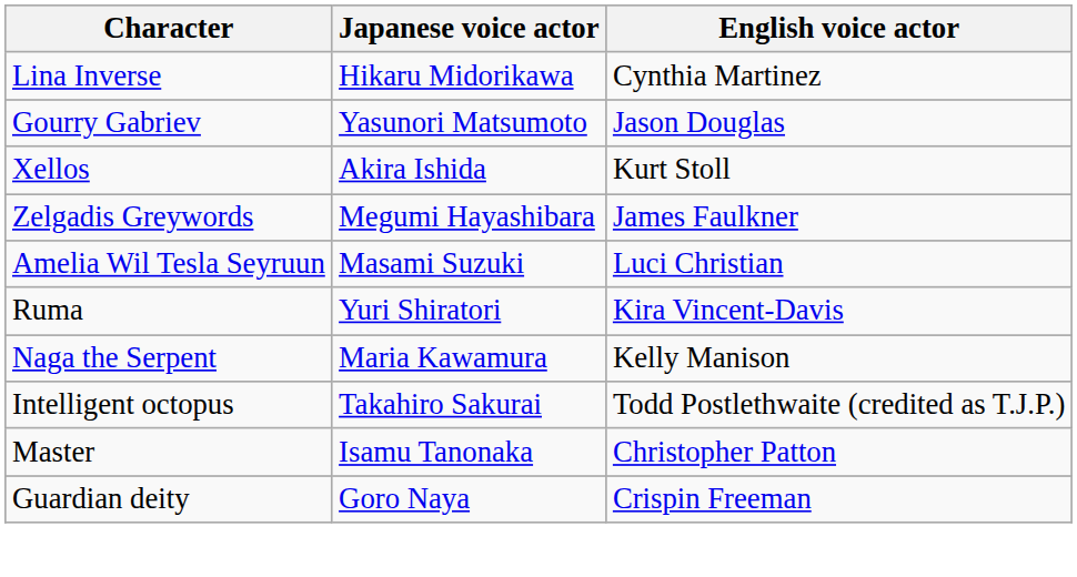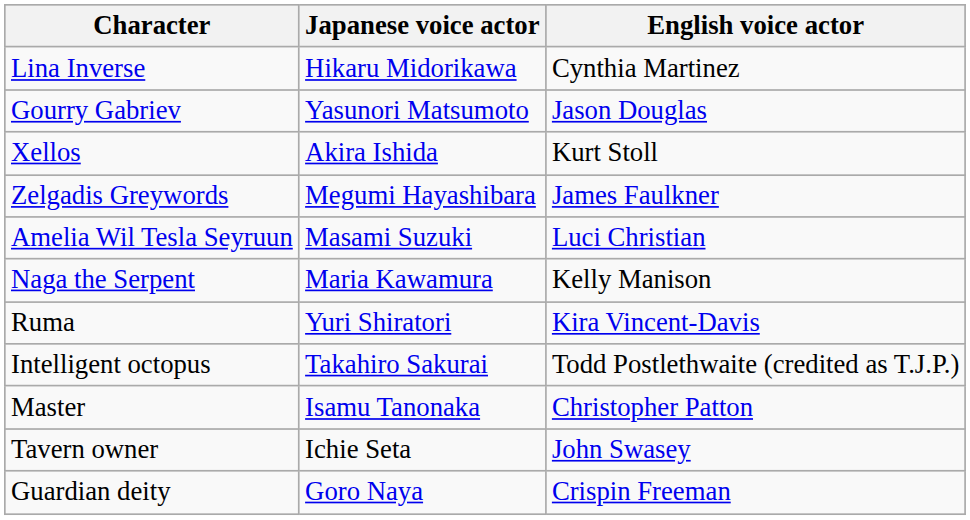 <table class="wikitable">
 <tr>
 <th>Character</th>
 <th>Japanese voice actor</th>
 <th>English voice actor</th>
 </tr>
 <tr>
 <td><a href='#'>Lina Inverse</a></td>
 <td><a href='#'>Hikaru Midorikawa</a></td>
 <td>Cynthia Martinez</td>
 </tr>
 <tr>
 <td><a href='#'>Gourry Gabriev</a></td>
 <td><a href='#'>Yasunori Matsumoto</a></td>
 <td><a href='#'>Jason Douglas</a></td>
 </tr>
 <tr>
 <td><a href='#'>Xellos</a></td>
 <td><a href='#'>Akira Ishida</a></td>
 <td>Kurt Stoll</td>
 </tr>
 <tr>
 <td><a href='#'>Zelgadis Greywords</a></td>
 <td><a href='#'>Megumi Hayashibara</a></td>
 <td><a href='#'>James Faulkner</a></td>
 </tr>
 <tr>
 <td><a href='#'>Amelia Wil Tesla Seyruun</a></td>
 <td><a href='#'>Masami Suzuki</a></td>
 <td><a href='#'>Luci Christian</a></td>
 </tr>
 <tr>
+<td><a href='#'>Naga the Serpent</a></td>
+<td><a href='#'>Maria Kawamura</a></td>
+<td>Kelly Manison</td>
+</tr>
+<tr>
 <td>Ruma</td>
 <td><a href='#'>Yuri Shiratori</a></td>
 <td><a href='#'>Kira Vincent-Davis</a></td>
-</tr>
-<tr>
-<td><a href='#'>Naga the Serpent</a></td>
-<td><a href='#'>Maria Kawamura</a></td>
-<td>Kelly Manison</td>
 </tr>
 <tr>
 <td>Intelligent octopus</td>
 <td><a href='#'>Takahiro Sakurai</a></td>
 <td>Todd Postlethwaite (credited as T.J.P.)</td>
 </tr>
 <tr>
 <td>Master</td>
 <td><a href='#'>Isamu Tanonaka</a></td>
 <td><a href='#'>Christopher Patton</a></td>
 </tr>
 <tr>
+<td>Tavern owner</td>
+<td>Ichie Seta</td>
+<td><a href='#'>John Swasey</a></td>
+</tr>
+<tr>
 <td>Guardian deity</td>
 <td><a href='#'>Goro Naya</a></td>
 <td><a href='#'>Crispin Freeman</a></td>
 </tr>
 </table>
